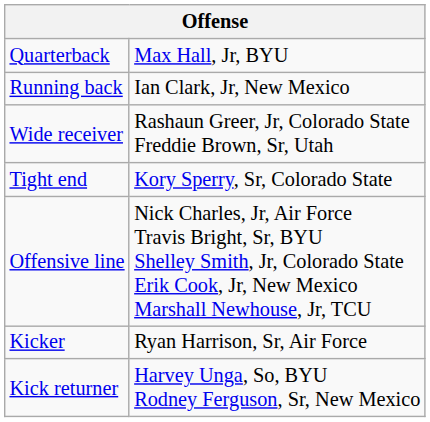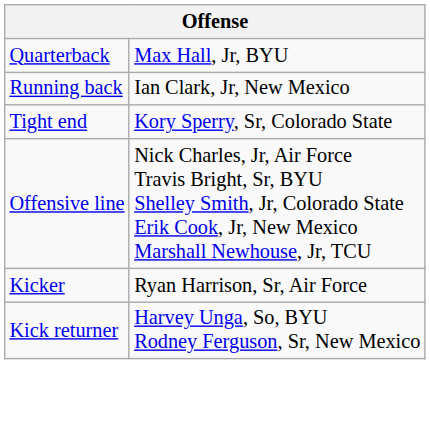 <table class="wikitable" style="font-size: 90%;">
 <tr>
 <th colspan="2">Offense</th>
 </tr>
 <tr>
 <td><a href='#'>Quarterback</a></td>
 <td><a href='#'>Max Hall</a>, Jr, BYU</td>
 </tr>
 <tr>
 <td><a href='#'>Running back</a></td>
 <td>Ian Clark, Jr, New Mexico</td>
-</tr>
-<tr>
-<td><a href='#'>Wide receiver</a></td>
-<td>Rashaun Greer, Jr, Colorado State<br>Freddie Brown, Sr, Utah</td>
 </tr>
 <tr>
 <td><a href='#'>Tight end</a></td>
 <td><a href='#'>Kory Sperry</a>, Sr, Colorado State</td>
 </tr>
 <tr>
 <td><a href='#'>Offensive line</a></td>
 <td>Nick Charles, Jr, Air Force<br>Travis Bright, Sr, BYU<br><a href='#'>Shelley Smith</a>, Jr, Colorado State<br><a href='#'>Erik Cook</a>, Jr, New Mexico<br><a href='#'>Marshall Newhouse</a>, Jr, TCU</td>
 </tr>
 <tr>
 <td><a href='#'>Kicker</a></td>
 <td>Ryan Harrison, Sr, Air Force</td>
 </tr>
 <tr>
 <td><a href='#'>Kick returner</a></td>
 <td><a href='#'>Harvey Unga</a>, So, BYU<br><a href='#'>Rodney Ferguson</a>, Sr, New Mexico</td>
 </tr>
 </table>
